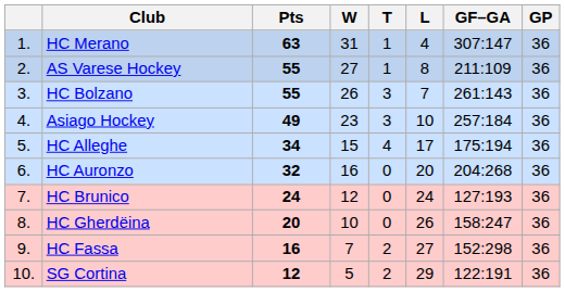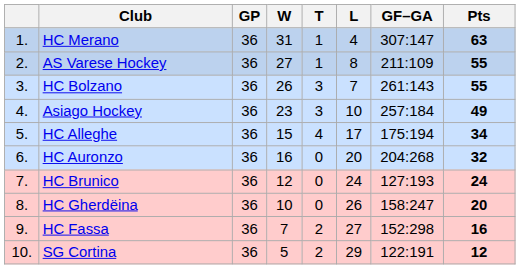 <table class="wikitable">
 <tr>
 <th width="30"></th>
 <th width="200">Club</th>
-<th width="70">Pts</th>
+<th width="30">GP</th>
 <th width="30">W</th>
 <th width="30">T</th>
 <th width="30">L</th>
 <th width="70">GF–GA</th>
-<th width="30">GP</th>
+<th width="70">Pts</th>
 </tr>
 <tr bgcolor="#BCD2EE" align="center">
 <td>1.</td>
 <td align="left"><a href='#'>HC Merano</a></td>
-<td><strong>63</strong></td>
+<td>36</td>
 <td>31</td>
 <td>1</td>
 <td>4</td>
 <td>307:147</td>
-<td>36</td>
+<td><strong>63</strong></td>
 </tr>
 <tr bgcolor="#BCD2EE" align="center">
 <td>2.</td>
 <td align="left"><a href='#'>AS Varese Hockey</a></td>
-<td><strong>55</strong></td>
+<td>36</td>
 <td>27</td>
 <td>1</td>
 <td>8</td>
 <td>211:109</td>
-<td>36</td>
+<td><strong>55</strong></td>
 </tr>
 <tr bgcolor="#CAE1FF" align="center">
 <td>3.</td>
 <td align="left"><a href='#'>HC Bolzano</a></td>
-<td><strong>55</strong></td>
+<td>36</td>
 <td>26</td>
 <td>3</td>
 <td>7</td>
 <td>261:143</td>
-<td>36</td>
+<td><strong>55</strong></td>
 </tr>
 <tr bgcolor="#CAE1FF" align="center">
 <td>4.</td>
 <td align="left"><a href='#'>Asiago Hockey</a></td>
-<td><strong>49</strong></td>
+<td>36</td>
 <td>23</td>
 <td>3</td>
 <td>10</td>
 <td>257:184</td>
-<td>36</td>
+<td><strong>49</strong></td>
 </tr>
 <tr bgcolor="#CAE1FF" align="center">
 <td>5.</td>
 <td align="left"><a href='#'>HC Alleghe</a></td>
-<td><strong>34</strong></td>
+<td>36</td>
 <td>15</td>
 <td>4</td>
 <td>17</td>
 <td>175:194</td>
-<td>36</td>
+<td><strong>34</strong></td>
 </tr>
 <tr bgcolor="#CAE1FF" align="center">
 <td>6.</td>
 <td align="left"><a href='#'>HC Auronzo</a></td>
-<td><strong>32</strong></td>
+<td>36</td>
 <td>16</td>
 <td>0</td>
 <td>20</td>
 <td>204:268</td>
-<td>36</td>
+<td><strong>32</strong></td>
 </tr>
 <tr bgcolor="#FFCCCC" align="center">
 <td>7.</td>
 <td align="left"><a href='#'>HC Brunico</a></td>
-<td><strong>24</strong></td>
+<td>36</td>
 <td>12</td>
 <td>0</td>
 <td>24</td>
 <td>127:193</td>
-<td>36</td>
+<td><strong>24</strong></td>
 </tr>
 <tr bgcolor="#FFCCCC" align="center">
 <td>8.</td>
 <td align="left"><a href='#'>HC Gherdëina</a></td>
-<td><strong>20</strong></td>
+<td>36</td>
 <td>10</td>
 <td>0</td>
 <td>26</td>
 <td>158:247</td>
-<td>36</td>
+<td><strong>20</strong></td>
 </tr>
 <tr bgcolor="#FFCCCC" align="center">
 <td>9.</td>
 <td align="left"><a href='#'>HC Fassa</a></td>
-<td><strong>16</strong></td>
+<td>36</td>
 <td>7</td>
 <td>2</td>
 <td>27</td>
 <td>152:298</td>
-<td>36</td>
+<td><strong>16</strong></td>
 </tr>
 <tr bgcolor="#FFCCCC" align="center">
 <td>10.</td>
 <td align="left"><a href='#'>SG Cortina</a></td>
-<td><strong>12</strong></td>
+<td>36</td>
 <td>5</td>
 <td>2</td>
 <td>29</td>
 <td>122:191</td>
-<td>36</td>
+<td><strong>12</strong></td>
 </tr>
 </table>
